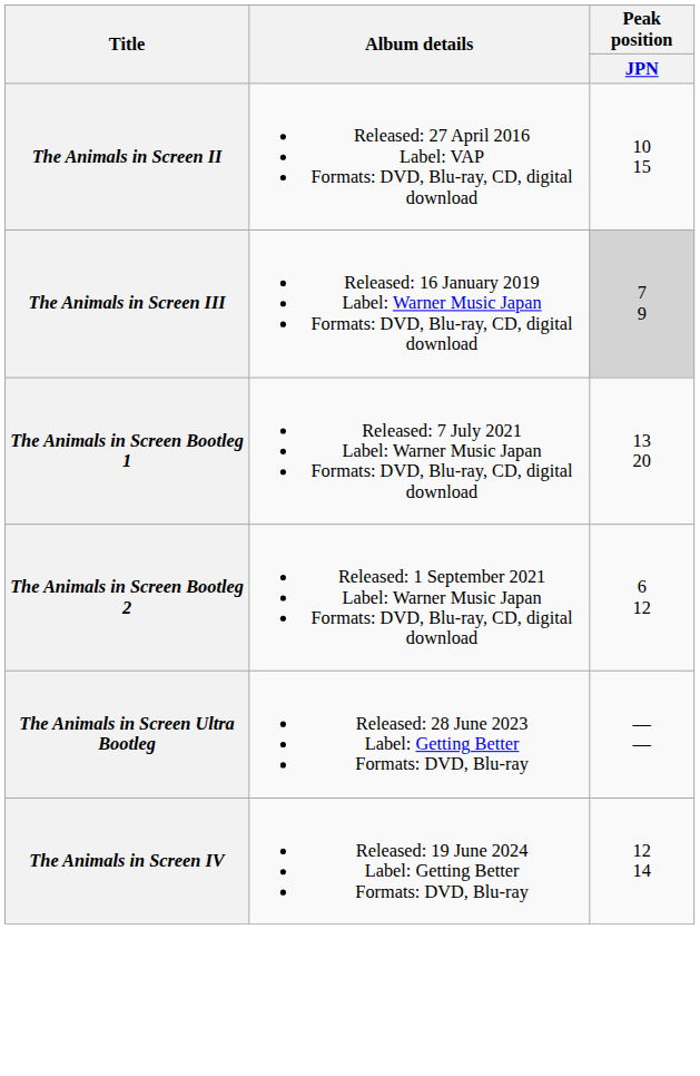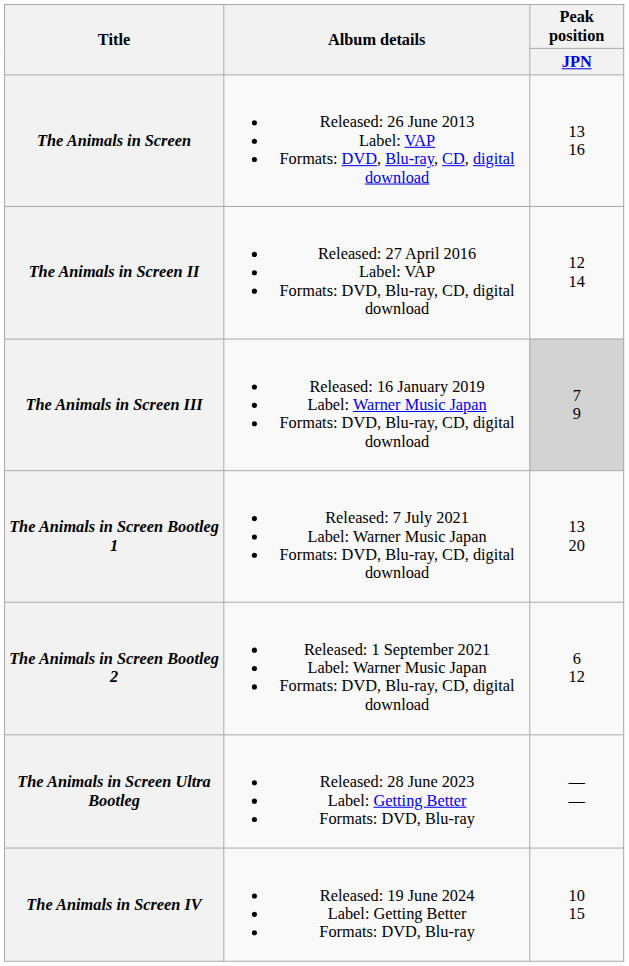 <table class="wikitable plainrowheaders" style="text-align:center">
 <tr>
 </tr>
 <tr>
 <th scope="col" rowspan="2">Title</th>
 <th scope="col" rowspan="2">Album details</th>
 <th scope="col" colspan="1">Peak position</th>
 </tr>
 <tr>
 <th scope="col"><a href='#'>JPN</a><br></th>
 </tr>
 <tr>
+<th scope="row"><em>The Animals in Screen</em></th>
+<td><br><ul><li>Released: 26 June 2013</li><li>Label: <a href='#'>VAP</a></li><li>Formats: <a href='#'>DVD</a>, <a href='#'>Blu-ray</a>, <a href='#'>CD</a>, <a href='#'>digital download</a></li></ul></td>
+<td align="center">13 <br>16 </td>
+</tr>
+<tr>
 <th scope="row"><em>The Animals in Screen II</em></th>
 <td><br><ul><li>Released: 27 April 2016</li><li>Label: VAP</li><li>Formats: DVD, Blu-ray, CD, digital download</li></ul></td>
-<td align="center">10 <br> 15 </td>
+<td align="center">12 <br>14 </td>
 </tr>
 <tr>
 <th scope="row"><em>The Animals in Screen III</em></th>
 <td><br><ul><li>Released: 16 January 2019</li><li>Label: <a href='#'>Warner Music Japan</a></li><li>Formats: DVD, Blu-ray, CD, digital download</li></ul></td>
 <td align="center" style="background: lightgrey;">7 <br>9 </td>
 </tr>
 <tr>
 <th scope="row"><em>The Animals in Screen Bootleg 1</em></th>
 <td><br><ul><li>Released: 7 July 2021</li><li>Label: Warner Music Japan</li><li>Formats: DVD, Blu-ray, CD, digital download</li></ul></td>
 <td align="center">13 <br>20 </td>
 </tr>
 <tr>
 <th scope="row"><em>The Animals in Screen Bootleg 2</em></th>
 <td><br><ul><li>Released: 1 September 2021</li><li>Label: Warner Music Japan</li><li>Formats: DVD, Blu-ray, CD, digital download</li></ul></td>
 <td align="center">6 <br>12 </td>
 </tr>
 <tr>
 <th scope="row"><em>The Animals in Screen Ultra Bootleg</em></th>
 <td><br><ul><li>Released: 28 June 2023</li><li>Label: <a href='#'>Getting Better</a></li><li>Formats: DVD, Blu-ray</li></ul></td>
 <td align="center">— <br> — </td>
 </tr>
 <tr>
 <th scope="row"><em>The Animals in Screen IV</em></th>
 <td><br><ul><li>Released: 19 June 2024</li><li>Label: Getting Better</li><li>Formats: DVD, Blu-ray</li></ul></td>
-<td align="center">12 <br>14 </td>
+<td align="center">10 <br> 15 </td>
 </tr>
 </table>
